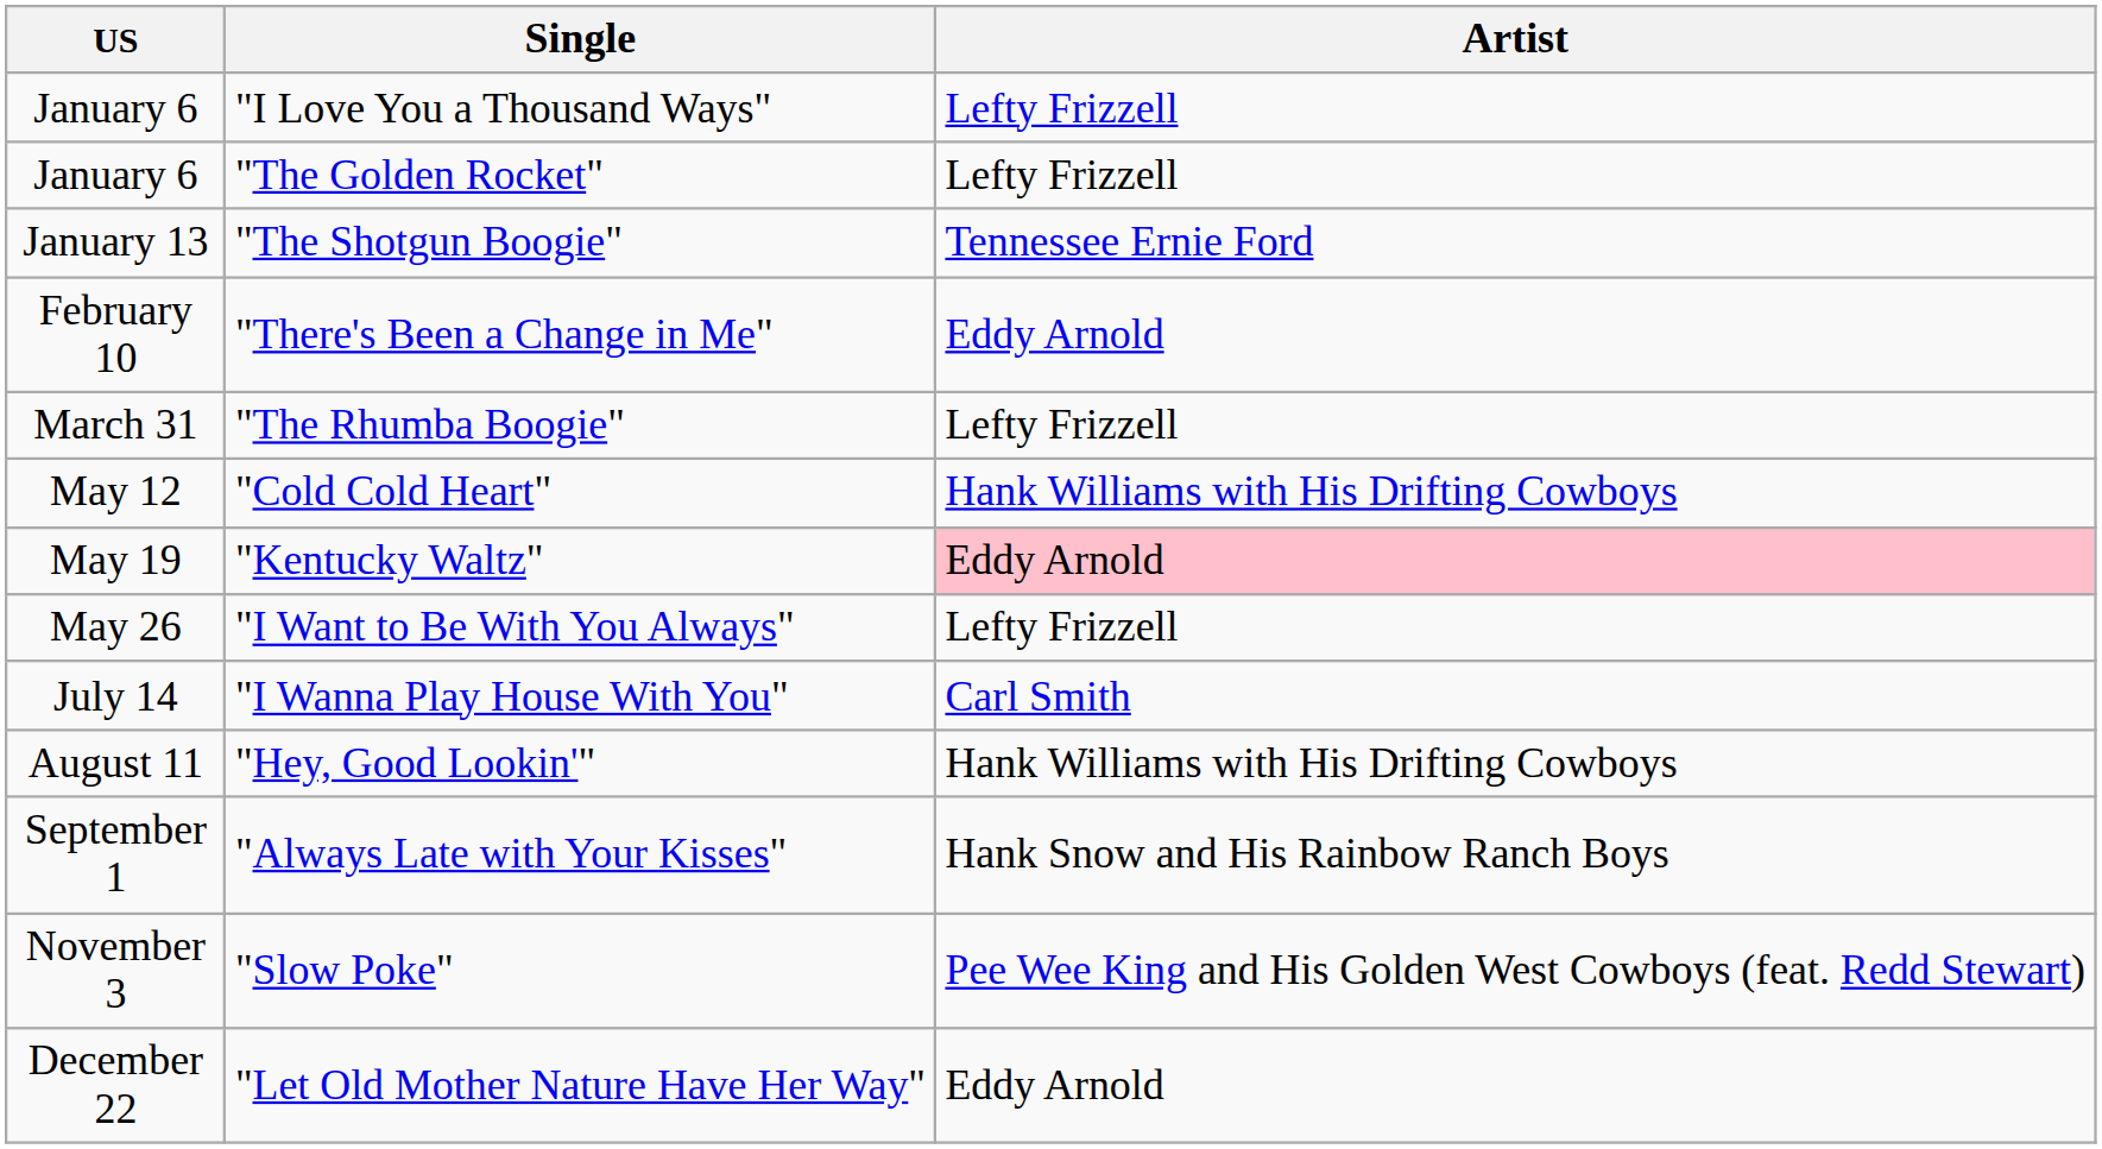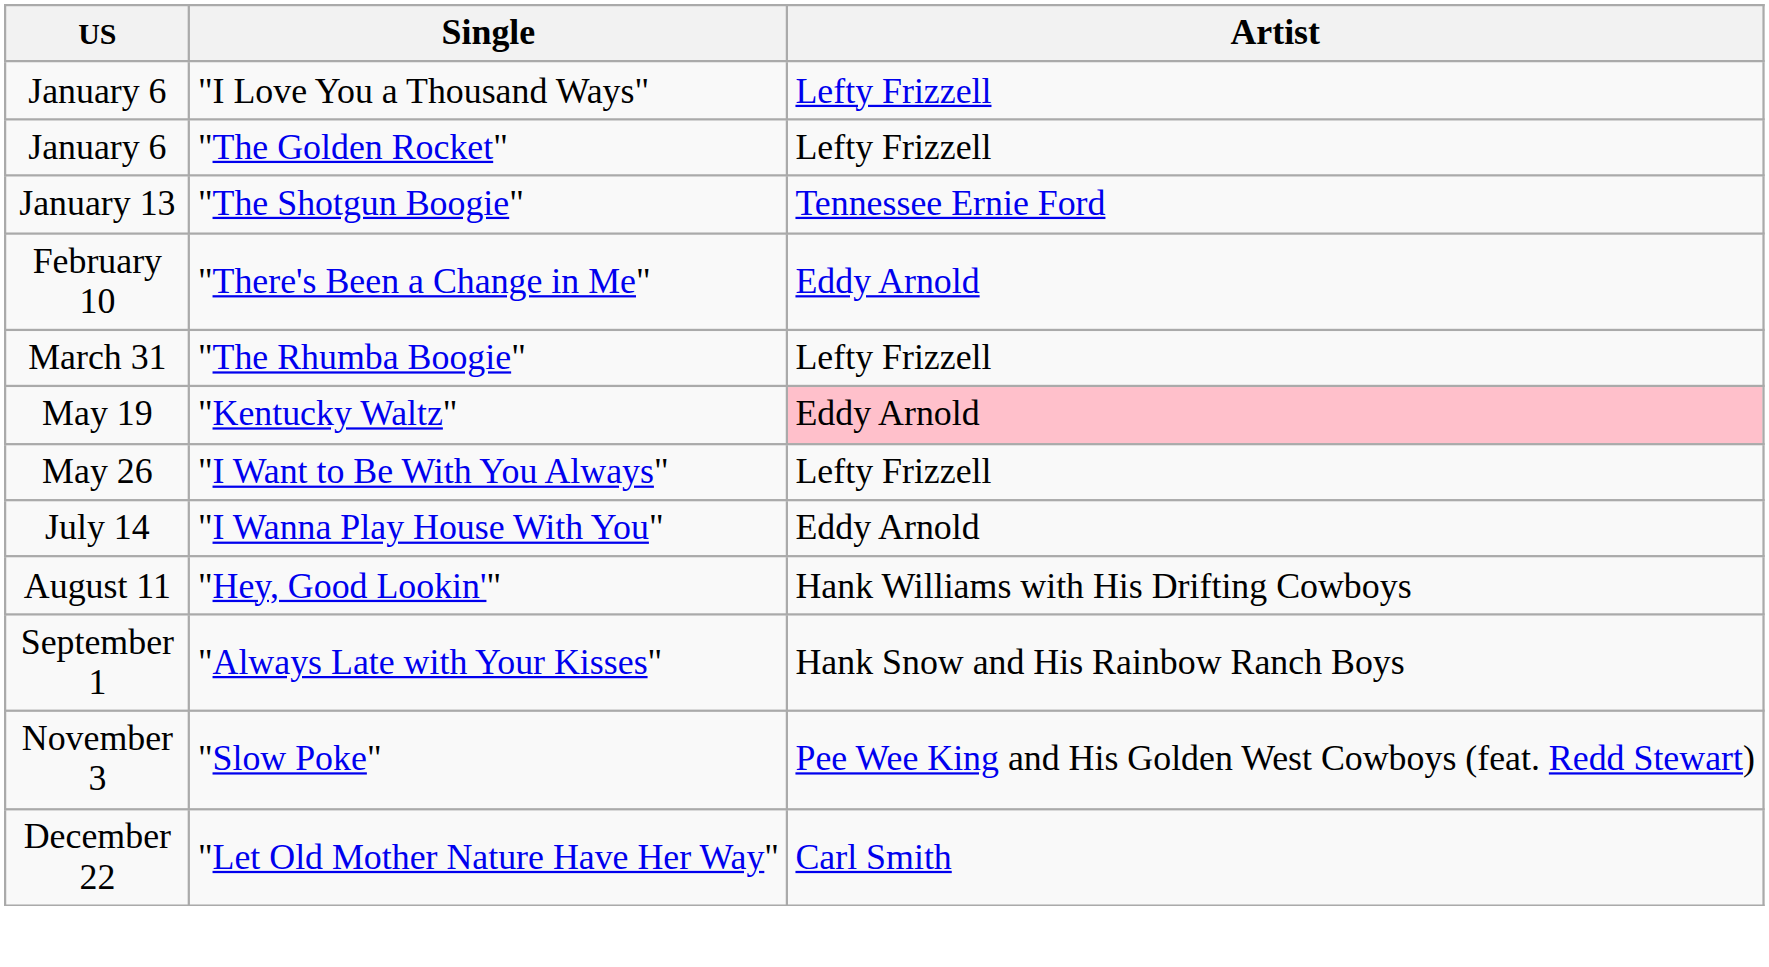 <table class="wikitable sortable">
 <tr>
 <th width="75"><small>US</small></th>
 <th>Single</th>
 <th>Artist</th>
 </tr>
 <tr>
 <td align="center">January 6</td>
 <td>"I Love You a Thousand Ways"</td>
 <td><a href='#'>Lefty Frizzell</a></td>
 </tr>
 <tr>
 <td align="center">January 6</td>
 <td>"<a href='#'>The Golden Rocket</a>"</td>
 <td>Lefty Frizzell</td>
 </tr>
 <tr>
 <td align="center">January 13</td>
 <td>"<a href='#'>The Shotgun Boogie</a>"</td>
 <td><a href='#'>Tennessee Ernie Ford</a></td>
 </tr>
 <tr>
 <td align="center">February 10</td>
 <td>"<a href='#'>There's Been a Change in Me</a>"</td>
 <td><a href='#'>Eddy Arnold</a></td>
 </tr>
 <tr>
 <td align="center">March 31</td>
 <td>"<a href='#'>The Rhumba Boogie</a>"</td>
 <td>Lefty Frizzell</td>
 </tr>
 <tr>
-<td align="center">May 12</td>
-<td>"<a href='#'>Cold Cold Heart</a>"</td>
-<td><a href='#'>Hank Williams with His Drifting Cowboys</a></td>
-</tr>
-<tr>
 <td align="center">May 19</td>
 <td>"<a href='#'>Kentucky Waltz</a>"</td>
 <td style="background: pink;">Eddy Arnold</td>
 </tr>
 <tr>
 <td align="center">May 26</td>
 <td>"<a href='#'>I Want to Be With You Always</a>"</td>
 <td>Lefty Frizzell</td>
 </tr>
 <tr>
 <td align="center">July 14</td>
 <td>"<a href='#'>I Wanna Play House With You</a>"</td>
-<td><a href='#'>Carl Smith</a></td>
+<td>Eddy Arnold</td>
 </tr>
 <tr>
 <td align="center">August 11</td>
 <td>"<a href='#'>Hey, Good Lookin'</a>"</td>
 <td>Hank Williams with His Drifting Cowboys</td>
 </tr>
 <tr>
 <td align="center">September 1</td>
 <td>"<a href='#'>Always Late with Your Kisses</a>"</td>
 <td>Hank Snow and His Rainbow Ranch Boys</td>
 </tr>
 <tr>
 <td align="center">November 3</td>
 <td>"<a href='#'>Slow Poke</a>"</td>
 <td><a href='#'>Pee Wee King</a> and His Golden West Cowboys (feat. <a href='#'>Redd Stewart</a>)</td>
 </tr>
 <tr>
 <td align="center">December 22</td>
 <td>"<a href='#'>Let Old Mother Nature Have Her Way</a>"</td>
-<td>Eddy Arnold</td>
+<td><a href='#'>Carl Smith</a></td>
 </tr>
 </table>
